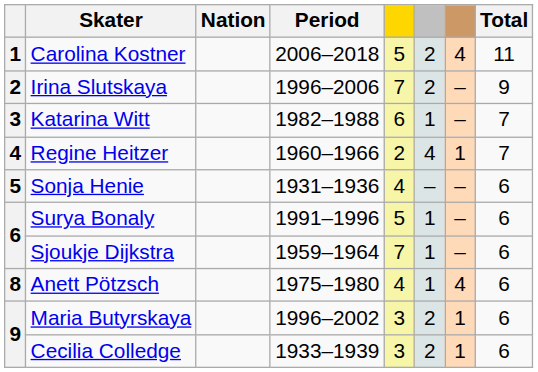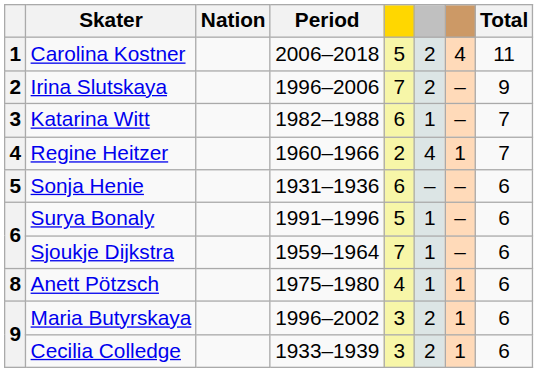 <table class="wikitable unsortable" style="text-align:center">
 <tr>
 <th scope="col"></th>
 <th scope="col">Skater</th>
 <th scope="col">Nation</th>
 <th scope="col">Period</th>
 <th scope="col" style="width:1em; background-color:gold"></th>
 <th scope="col" style="width:1em;background-color:silver"></th>
 <th scope="col" style="width:1em;background-color:#CC9966"></th>
 <th scope="col">Total</th>
 </tr>
 <tr>
 <th scope="row">1</th>
 <td align="left"><a href='#'>Carolina Kostner</a></td>
 <td align="left"></td>
 <td>2006–2018</td>
 <td bgcolor="#F7F6A8">5</td>
 <td bgcolor="#DCE5E5">2</td>
 <td bgcolor="#FFDAB9">4</td>
 <td>11</td>
 </tr>
 <tr>
 <th scope="row">2</th>
 <td align="left"><a href='#'>Irina Slutskaya</a></td>
 <td align="left"></td>
 <td>1996–2006</td>
 <td bgcolor="#F7F6A8">7</td>
 <td bgcolor="#DCE5E5">2</td>
 <td bgcolor="#FFDAB9">–</td>
 <td>9</td>
 </tr>
 <tr>
 <th scope="row">3</th>
 <td align="left"><a href='#'>Katarina Witt</a></td>
 <td align="left"></td>
 <td>1982–1988</td>
 <td bgcolor="#F7F6A8">6</td>
 <td bgcolor="#DCE5E5">1</td>
 <td bgcolor="#FFDAB9">–</td>
 <td>7</td>
 </tr>
 <tr>
 <th scope="row">4</th>
 <td align="left"><a href='#'>Regine Heitzer</a></td>
 <td align="left"></td>
 <td>1960–1966</td>
 <td bgcolor="#F7F6A8">2</td>
 <td bgcolor="#DCE5E5">4</td>
 <td bgcolor="#FFDAB9">1</td>
 <td>7</td>
 </tr>
 <tr>
 <th scope="row">5</th>
 <td align="left"><a href='#'>Sonja Henie</a></td>
 <td align="left"></td>
 <td>1931–1936</td>
-<td bgcolor="#F7F6A8">4</td>
+<td bgcolor="#F7F6A8">6</td>
 <td bgcolor="#DCE5E5">–</td>
 <td bgcolor="#FFDAB9">–</td>
 <td>6</td>
 </tr>
 <tr>
 <th scope="row" rowspan="2">6</th>
 <td align="left"><a href='#'>Surya Bonaly</a></td>
 <td align="left"></td>
 <td>1991–1996</td>
 <td bgcolor="#F7F6A8">5</td>
 <td bgcolor="#DCE5E5">1</td>
 <td bgcolor="#FFDAB9">–</td>
 <td>6</td>
 </tr>
 <tr>
 <td align="left"><a href='#'>Sjoukje Dijkstra</a></td>
 <td align="left"></td>
 <td>1959–1964</td>
 <td bgcolor="#F7F6A8">7</td>
 <td bgcolor="#DCE5E5">1</td>
 <td bgcolor="#FFDAB9">–</td>
 <td>6</td>
 </tr>
 <tr>
 <th scope="row">8</th>
 <td align="left"><a href='#'>Anett Pötzsch</a></td>
 <td align="left"></td>
 <td>1975–1980</td>
 <td bgcolor="#F7F6A8">4</td>
 <td bgcolor="#DCE5E5">1</td>
-<td bgcolor="#FFDAB9">4</td>
+<td bgcolor="#FFDAB9">1</td>
 <td>6</td>
 </tr>
 <tr>
 <th scope="row" rowspan="2">9</th>
 <td align="left"><a href='#'>Maria Butyrskaya</a></td>
 <td align="left"></td>
 <td>1996–2002</td>
 <td bgcolor="#F7F6A8">3</td>
 <td bgcolor="#DCE5E5">2</td>
 <td bgcolor="#FFDAB9">1</td>
 <td>6</td>
 </tr>
 <tr>
 <td align="left"><a href='#'>Cecilia Colledge</a></td>
 <td align="left"></td>
 <td>1933–1939</td>
 <td bgcolor="#F7F6A8">3</td>
 <td bgcolor="#DCE5E5">2</td>
 <td bgcolor="#FFDAB9">1</td>
 <td>6</td>
 </tr>
 </table>
